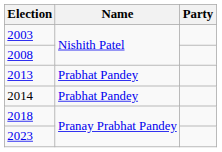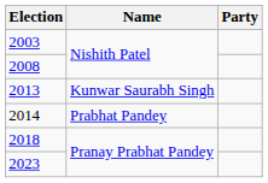 <table class="wikitable">
 <tr>
 <th>Election</th>
 <th>Name</th>
 <th colspan=2>Party</th>
 </tr>
 <tr>
 <td><a href='#'>2003</a></td>
 <td rowspan=2><a href='#'>Nishith Patel</a></td>
 <td></td>
 </tr>
 <tr>
 <td><a href='#'>2008</a></td>
 </tr>
 <tr>
 <td><a href='#'>2013</a></td>
-<td><a href='#'>Prabhat Pandey</a></td>
+<td><a href='#'>Kunwar Saurabh Singh</a></td>
 <td></td>
 </tr>
 <tr>
 <td>2014</td>
 <td><a href='#'>Prabhat Pandey</a></td>
 <td></td>
 </tr>
 <tr>
 <td><a href='#'>2018</a></td>
 <td rowspan="2"><a href='#'>Pranay Prabhat Pandey</a></td>
 <td></td>
 </tr>
 <tr>
 <td><a href='#'>2023</a></td>
 </tr>
 </table>
